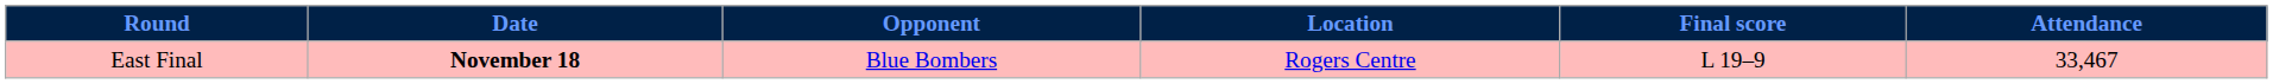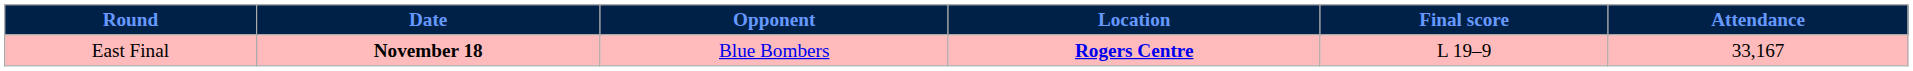 <table class="wikitable" style="width:80%;">
 <tr style="text-align:center; background:#002147; color:#69f;">
 <td><strong>Round</strong></td>
 <td><strong>Date</strong></td>
 <td><strong>Opponent</strong></td>
 <td><strong>Location</strong></td>
 <td><strong>Final score</strong></td>
 <td><strong>Attendance</strong></td>
 </tr>
 <tr style="text-align:center; background:#fbb;">
 <td>East Final</td>
 <td><strong>November 18</strong></td>
 <td><a href='#'>Blue Bombers</a></td>
-<td><a href='#'>Rogers Centre</a></td>
+<td><strong><a href='#'>Rogers Centre</a></strong></td>
 <td>L 19–9</td>
-<td>33,467</td>
+<td>33,167</td>
 </tr>
 </table>
